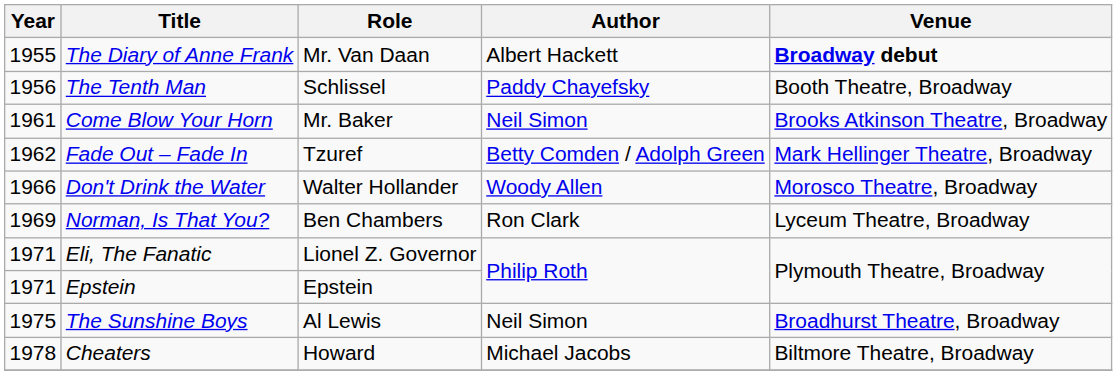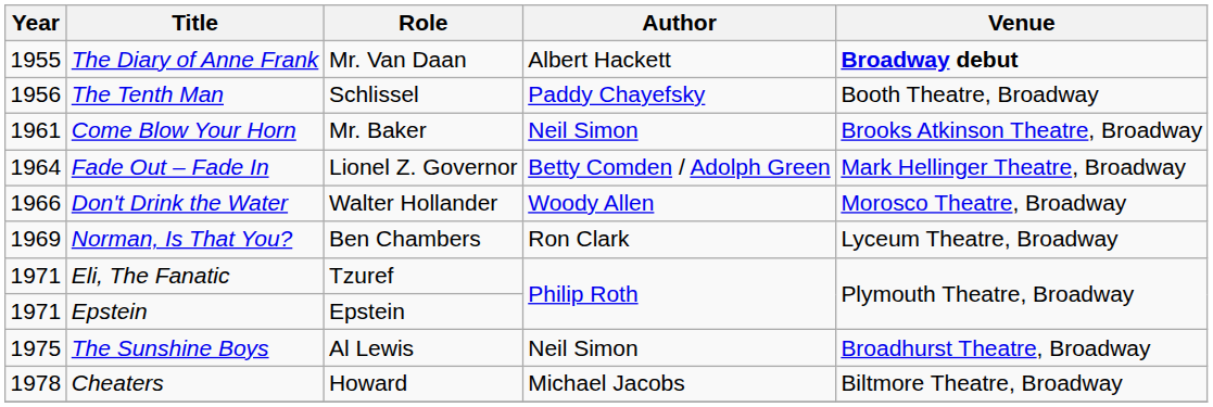 <table class="wikitable sortable">
 <tr>
 <th>Year</th>
 <th>Title</th>
 <th>Role</th>
 <th>Author</th>
 <th>Venue</th>
 </tr>
 <tr>
 <td>1955</td>
 <td data-sort-value="Diary of Anne Frank, The"><em><a href='#'>The Diary of Anne Frank</a></em></td>
 <td>Mr. Van Daan</td>
 <td>Albert Hackett</td>
 <td><strong><a href='#'>Broadway</a> debut</strong></td>
 </tr>
 <tr>
 <td>1956</td>
 <td data-sort-value="Tenth Man, The"><em><a href='#'>The Tenth Man</a></em></td>
 <td>Schlissel</td>
 <td><a href='#'>Paddy Chayefsky</a></td>
 <td>Booth Theatre, Broadway</td>
 </tr>
 <tr>
 <td>1961</td>
 <td><em><a href='#'>Come Blow Your Horn</a></em></td>
 <td>Mr. Baker</td>
 <td><a href='#'>Neil Simon</a></td>
 <td><a href='#'>Brooks Atkinson Theatre</a>, Broadway</td>
 </tr>
 <tr>
-<td>1962</td>
+<td>1964</td>
 <td><em><a href='#'>Fade Out – Fade In</a></em></td>
-<td>Tzuref</td>
+<td>Lionel Z. Governor</td>
 <td><a href='#'>Betty Comden</a> / <a href='#'>Adolph Green</a></td>
 <td><a href='#'>Mark Hellinger Theatre</a>, Broadway</td>
 </tr>
 <tr>
 <td>1966</td>
 <td><em><a href='#'>Don't Drink the Water</a></em></td>
 <td>Walter Hollander</td>
 <td><a href='#'>Woody Allen</a></td>
 <td><a href='#'>Morosco Theatre</a>, Broadway</td>
 </tr>
 <tr>
 <td>1969</td>
 <td><em><a href='#'>Norman, Is That You?</a></em></td>
 <td>Ben Chambers</td>
 <td>Ron Clark</td>
 <td>Lyceum Theatre, Broadway</td>
 </tr>
 <tr>
 <td>1971</td>
 <td><em>Eli, The Fanatic</em></td>
-<td>Lionel Z. Governor</td>
+<td>Tzuref</td>
 <td rowspan=2><a href='#'>Philip Roth</a></td>
 <td rowspan=2>Plymouth Theatre, Broadway</td>
 </tr>
 <tr>
 <td>1971</td>
 <td><em>Epstein</em></td>
 <td>Epstein</td>
 </tr>
 <tr>
 <td>1975</td>
 <td data-sort-value="Sunshine Boys, The"><em><a href='#'>The Sunshine Boys</a></em></td>
 <td>Al Lewis</td>
 <td>Neil Simon</td>
 <td><a href='#'>Broadhurst Theatre</a>, Broadway</td>
 </tr>
 <tr>
 <td>1978</td>
 <td><em>Cheaters</em></td>
 <td>Howard</td>
 <td>Michael Jacobs</td>
 <td>Biltmore Theatre, Broadway</td>
 </tr>
 <tr>
 </tr>
 </table>
